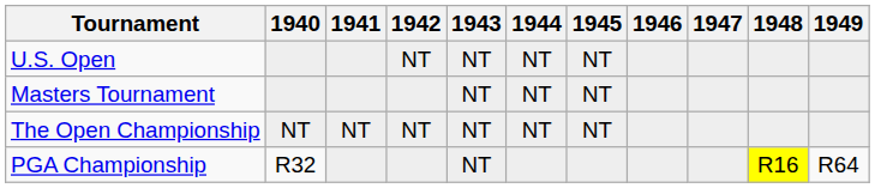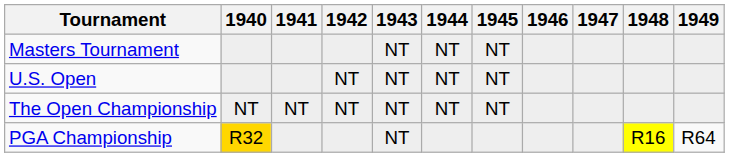 <table class="wikitable" style="font-size:95%;text-align:center;">
 <tr>
 <th>Tournament</th>
 <th>1940</th>
 <th>1941</th>
 <th>1942</th>
 <th>1943</th>
 <th>1944</th>
 <th>1945</th>
 <th>1946</th>
 <th>1947</th>
 <th>1948</th>
 <th>1949</th>
 </tr>
 <tr>
-<td align="left"><a href='#'>U.S. Open</a></td>
+<td align="left"><a href='#'>Masters Tournament</a></td>
 <td style="background:#eeeeee;"></td>
 <td style="background:#eeeeee;"></td>
-<td style="background:#eeeeee;">NT</td>
+<td style="background:#eeeeee;"></td>
 <td style="background:#eeeeee;">NT</td>
 <td style="background:#eeeeee;">NT</td>
 <td style="background:#eeeeee;">NT</td>
 <td style="background:#eeeeee;"></td>
 <td style="background:#eeeeee;"></td>
 <td style="background:#eeeeee;"></td>
 <td style="background:#eeeeee;"></td>
 </tr>
 <tr>
-<td align="left"><a href='#'>Masters Tournament</a></td>
+<td align="left"><a href='#'>U.S. Open</a></td>
 <td style="background:#eeeeee;"></td>
 <td style="background:#eeeeee;"></td>
-<td style="background:#eeeeee;"></td>
+<td style="background:#eeeeee;">NT</td>
 <td style="background:#eeeeee;">NT</td>
 <td style="background:#eeeeee;">NT</td>
 <td style="background:#eeeeee;">NT</td>
 <td style="background:#eeeeee;"></td>
 <td style="background:#eeeeee;"></td>
 <td style="background:#eeeeee;"></td>
 <td style="background:#eeeeee;"></td>
 </tr>
 <tr>
 <td align="left"><a href='#'>The Open Championship</a></td>
 <td style="background:#eeeeee;">NT</td>
 <td style="background:#eeeeee;">NT</td>
 <td style="background:#eeeeee;">NT</td>
 <td style="background:#eeeeee;">NT</td>
 <td style="background:#eeeeee;">NT</td>
 <td style="background:#eeeeee;">NT</td>
 <td style="background:#eeeeee;"></td>
 <td style="background:#eeeeee;"></td>
 <td style="background:#eeeeee;"></td>
 <td style="background:#eeeeee;"></td>
 </tr>
 <tr>
 <td align="left"><a href='#'>PGA Championship</a></td>
-<td>R32</td>
+<td style="background: gold;">R32</td>
 <td style="background:#eeeeee;"></td>
 <td style="background:#eeeeee;"></td>
 <td style="background:#eeeeee;">NT</td>
 <td style="background:#eeeeee;"></td>
 <td style="background:#eeeeee;"></td>
 <td style="background:#eeeeee;"></td>
 <td style="background:#eeeeee;"></td>
 <td style="background:yellow;">R16</td>
 <td>R64</td>
 </tr>
 </table>
